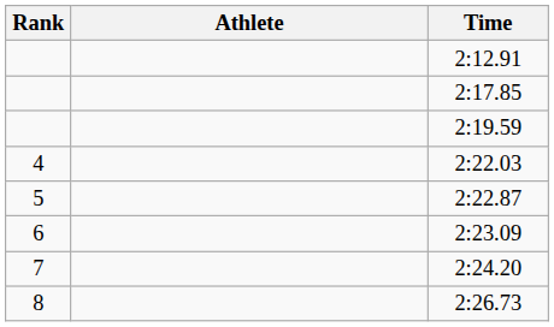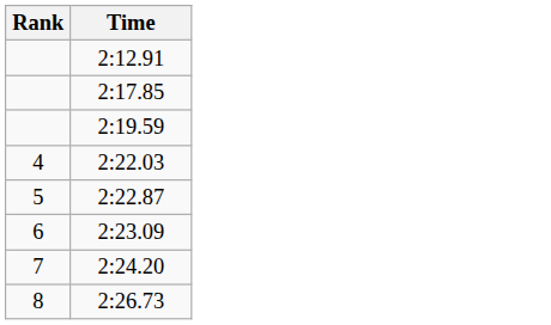 <table class=wikitable style="text-align:center">
 <tr>
 <th width=40>Rank</th>
-<th width=250>Athlete</th>
 <th width=80>Time</th>
 </tr>
 <tr>
 <td></td>
-<td align=left></td>
 <td>2:12.91</td>
 </tr>
 <tr>
 <td></td>
-<td align=left></td>
 <td>2:17.85</td>
 </tr>
 <tr>
 <td></td>
-<td align=left></td>
 <td>2:19.59</td>
 </tr>
 <tr>
 <td>4</td>
-<td align=left></td>
 <td>2:22.03</td>
 </tr>
 <tr>
 <td>5</td>
-<td align=left></td>
 <td>2:22.87</td>
 </tr>
 <tr>
 <td>6</td>
-<td align=left></td>
 <td>2:23.09</td>
 </tr>
 <tr>
 <td>7</td>
-<td align=left></td>
 <td>2:24.20</td>
 </tr>
 <tr>
 <td>8</td>
-<td align=left></td>
 <td>2:26.73</td>
 </tr>
 </table>
